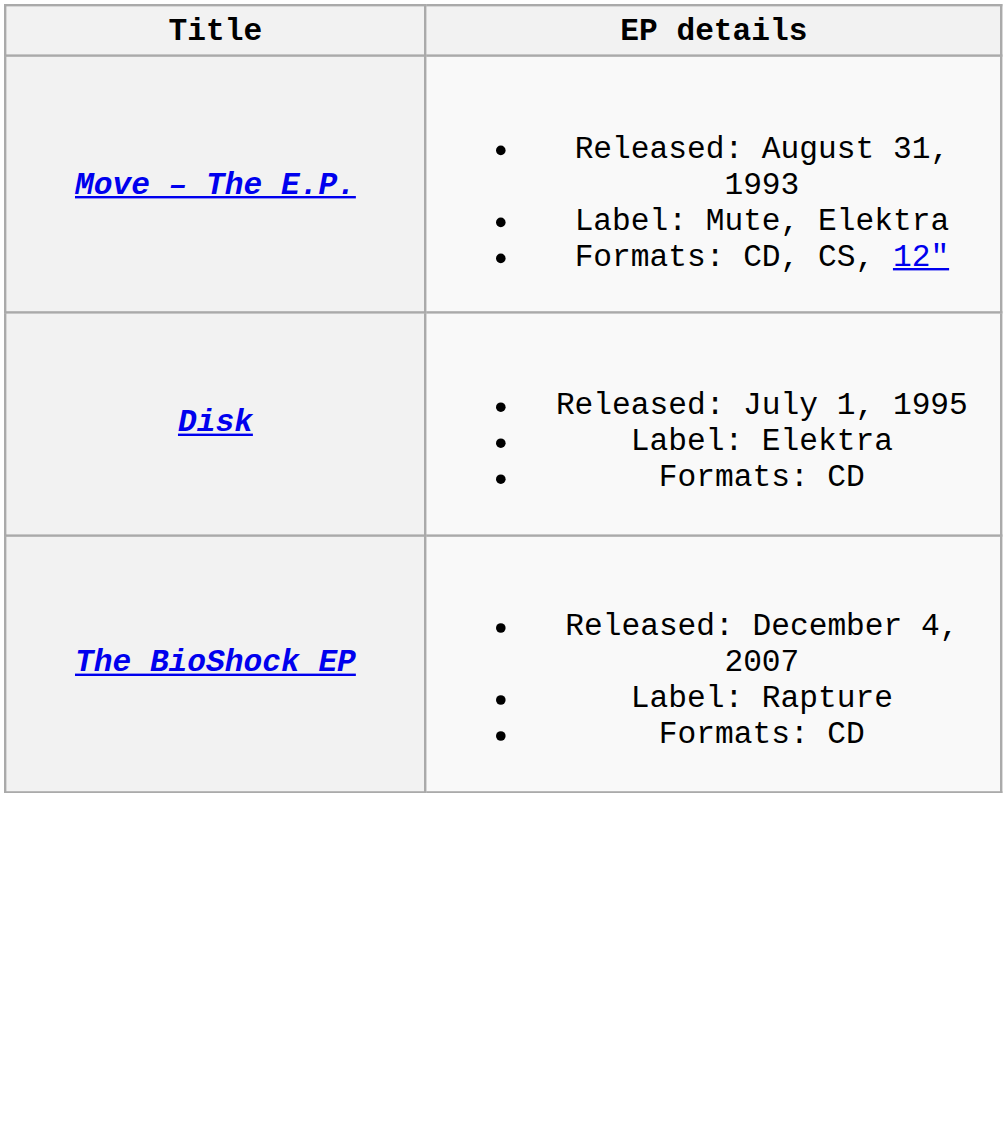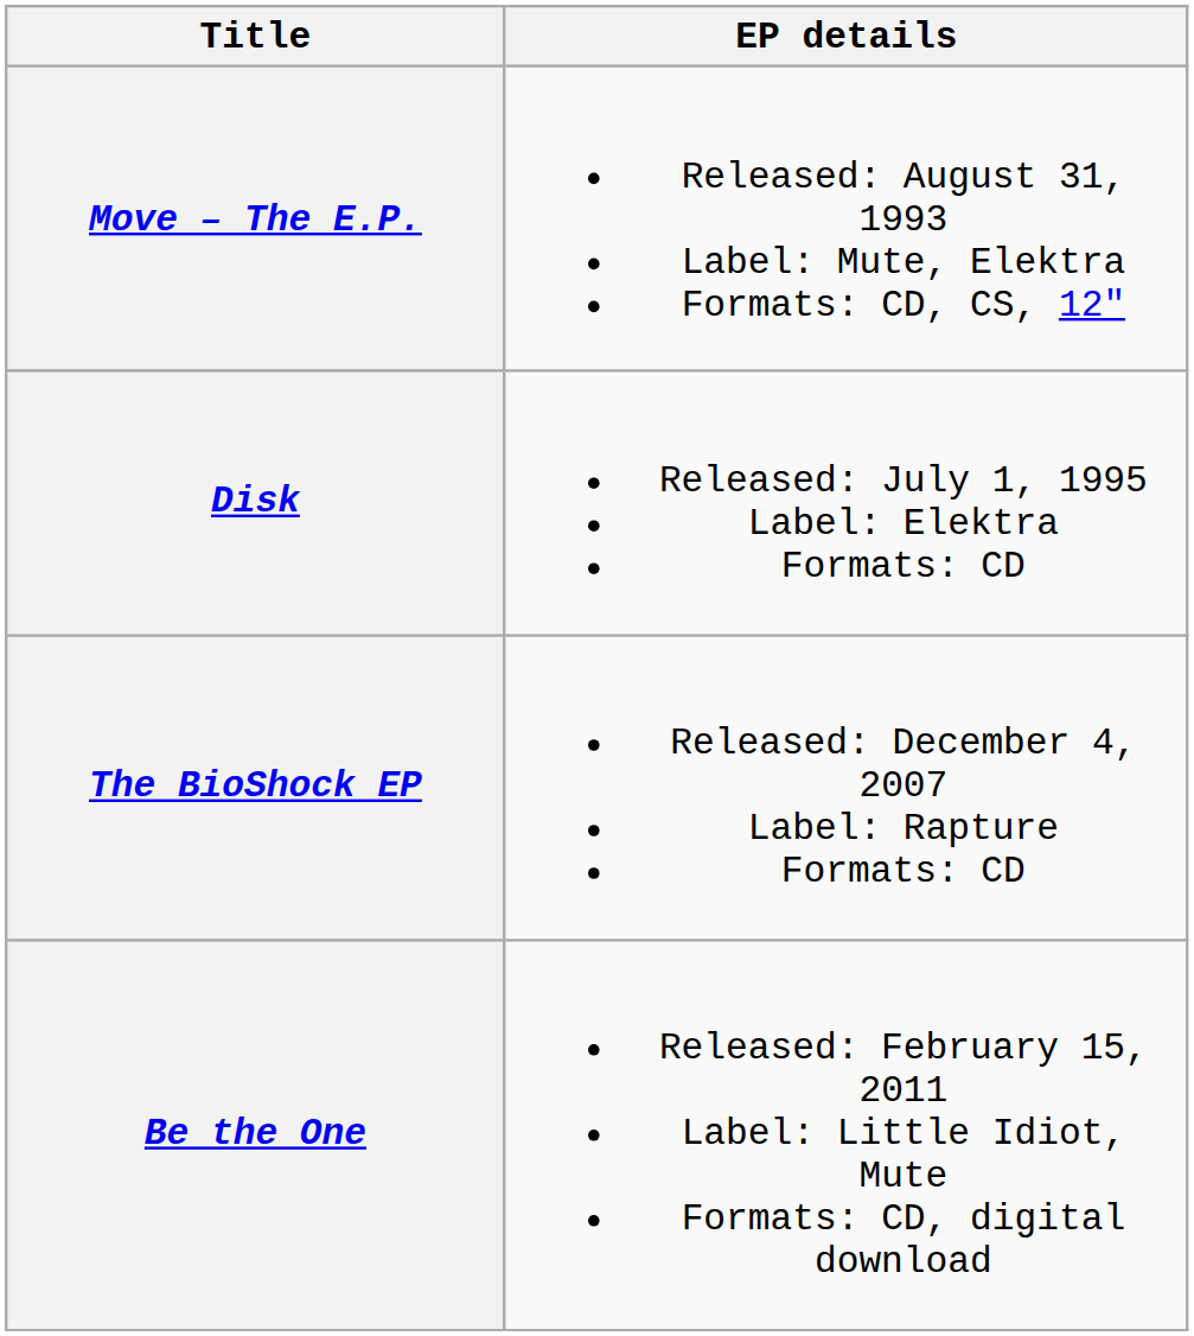 <table class="wikitable plainrowheaders" style="text-align:center;">
 <tr>
 <th scope="col" style="width:13em;">Title</th>
 <th scope="col" style="width:18em;">EP details</th>
 </tr>
 <tr>
 <th scope="row"><em><a href='#'>Move – The E.P.</a></em></th>
 <td><br><ul><li>Released: August 31, 1993</li><li>Label: Mute, Elektra</li><li>Formats: CD, CS, <a href='#'>12"</a></li></ul></td>
 </tr>
 <tr>
 <th scope="row"><em><a href='#'>Disk</a></em></th>
 <td><br><ul><li>Released: July 1, 1995</li><li>Label: Elektra</li><li>Formats: CD</li></ul></td>
 </tr>
 <tr>
 <th scope="row"><em><a href='#'>The BioShock EP</a></em><br></th>
 <td><br><ul><li>Released: December 4, 2007</li><li>Label: Rapture</li><li>Formats: CD</li></ul></td>
 </tr>
+<tr>
+<th scope="row"><em><a href='#'>Be the One</a></em></th>
+<td><br><ul><li>Released: February 15, 2011</li><li>Label: Little Idiot, Mute</li><li>Formats: CD, digital download</li></ul></td>
+</tr>
 </table>
